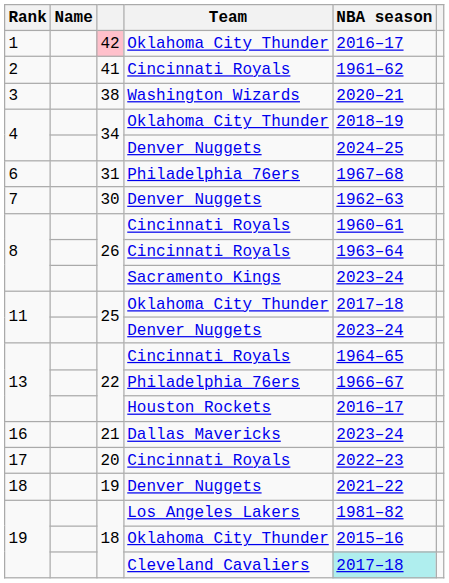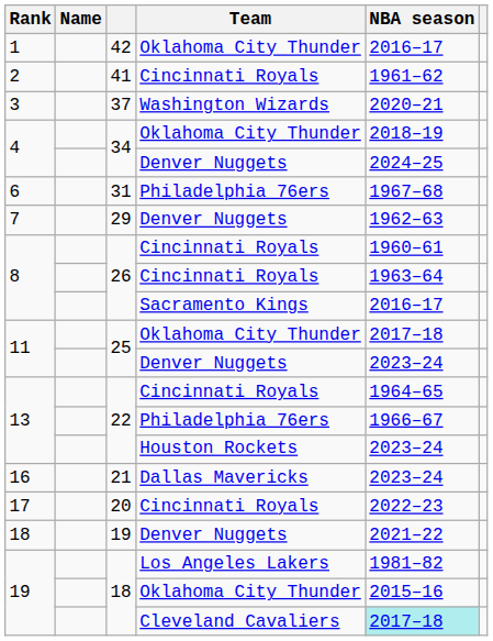 <table class="wikitable sortable zebra">
 <tr>
 <th bgcolor="#ABCDEF">Rank</th>
 <th bgcolor="#ABCDEF">Name</th>
 <th bgcolor="#ABCDEF"></th>
 <th bgcolor="#ABCDEF">Team</th>
 <th bgcolor="#ABCDEF">NBA season</th>
 <th bgcolor="#ABCDEF"></th>
 </tr>
 <tr>
 <td>1</td>
 <td></td>
-<td style="background: pink;">42</td>
+<td>42</td>
 <td><a href='#'>Oklahoma City Thunder</a></td>
 <td><a href='#'>2016–17</a></td>
 <td></td>
 </tr>
 <tr>
 <td>2</td>
 <td></td>
 <td>41</td>
 <td><a href='#'>Cincinnati Royals</a></td>
 <td><a href='#'>1961–62</a></td>
 <td></td>
 </tr>
 <tr>
 <td>3</td>
 <td></td>
-<td>38</td>
+<td>37</td>
 <td><a href='#'>Washington Wizards</a></td>
 <td><a href='#'>2020–21</a></td>
 <td></td>
 </tr>
 <tr>
 <td rowspan="2">4</td>
 <td></td>
 <td rowspan="2">34</td>
 <td><a href='#'>Oklahoma City Thunder</a></td>
 <td><a href='#'>2018–19</a></td>
 <td></td>
 </tr>
 <tr>
 <td></td>
 <td><a href='#'>Denver Nuggets</a></td>
 <td><a href='#'>2024–25</a></td>
 <td></td>
 </tr>
 <tr>
 <td>6</td>
 <td></td>
 <td>31</td>
 <td><a href='#'>Philadelphia 76ers</a></td>
 <td><a href='#'>1967–68</a></td>
 <td></td>
 </tr>
 <tr>
 <td>7</td>
 <td></td>
-<td>30</td>
+<td>29</td>
 <td><a href='#'>Denver Nuggets</a></td>
 <td><a href='#'>1962–63</a></td>
 <td></td>
 </tr>
 <tr>
 <td rowspan=3>8</td>
 <td></td>
 <td rowspan=3>26</td>
 <td><a href='#'>Cincinnati Royals</a></td>
 <td><a href='#'>1960–61</a></td>
 <td></td>
 </tr>
 <tr>
 <td></td>
 <td><a href='#'>Cincinnati Royals</a></td>
 <td><a href='#'>1963–64</a></td>
 <td></td>
 </tr>
 <tr>
 <td></td>
 <td><a href='#'>Sacramento Kings</a></td>
-<td><a href='#'>2023–24</a></td>
+<td><a href='#'>2016–17</a></td>
 <td></td>
 </tr>
 <tr>
 <td rowspan=2>11</td>
 <td></td>
 <td rowspan=2>25</td>
 <td><a href='#'>Oklahoma City Thunder</a></td>
 <td><a href='#'>2017–18</a></td>
 <td></td>
 </tr>
 <tr>
 <td></td>
 <td><a href='#'>Denver Nuggets</a></td>
 <td><a href='#'>2023–24</a></td>
 <td></td>
 </tr>
 <tr>
 <td rowspan=3>13</td>
 <td></td>
 <td rowspan=3>22</td>
 <td><a href='#'>Cincinnati Royals</a></td>
 <td><a href='#'>1964–65</a></td>
 <td></td>
 </tr>
 <tr>
 <td></td>
 <td><a href='#'>Philadelphia 76ers</a></td>
 <td><a href='#'>1966–67</a></td>
 <td></td>
 </tr>
 <tr>
 <td></td>
 <td><a href='#'>Houston Rockets</a></td>
-<td><a href='#'>2016–17</a></td>
+<td><a href='#'>2023–24</a></td>
 <td></td>
 </tr>
 <tr>
 <td>16</td>
 <td></td>
 <td>21</td>
 <td><a href='#'>Dallas Mavericks</a></td>
 <td><a href='#'>2023–24</a></td>
 <td></td>
 </tr>
 <tr>
 <td>17</td>
 <td></td>
 <td>20</td>
 <td><a href='#'>Cincinnati Royals</a></td>
 <td><a href='#'>2022–23</a></td>
 <td></td>
 </tr>
 <tr>
 <td>18</td>
 <td></td>
 <td>19</td>
 <td><a href='#'>Denver Nuggets</a></td>
 <td><a href='#'>2021–22</a></td>
 <td></td>
 </tr>
 <tr>
 <td rowspan=3>19</td>
 <td></td>
 <td rowspan=3>18</td>
 <td><a href='#'>Los Angeles Lakers</a></td>
 <td><a href='#'>1981–82</a></td>
 <td></td>
 </tr>
 <tr>
 <td></td>
 <td><a href='#'>Oklahoma City Thunder</a></td>
 <td><a href='#'>2015–16</a></td>
 <td></td>
 </tr>
 <tr>
 <td></td>
 <td><a href='#'>Cleveland Cavaliers</a></td>
 <td style="background: paleturquoise;"><a href='#'>2017–18</a></td>
 <td></td>
 </tr>
 </table>
